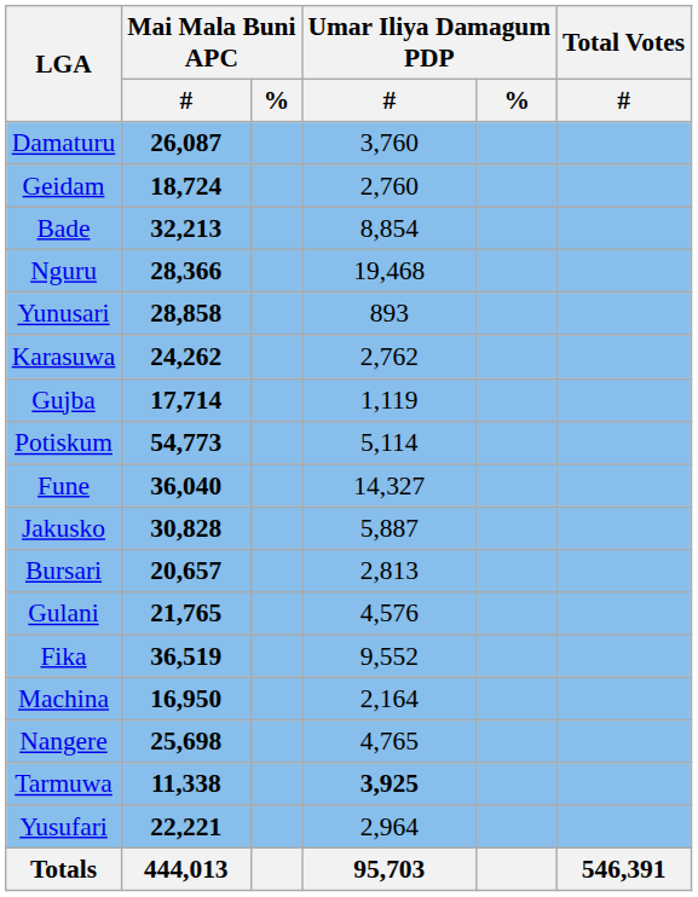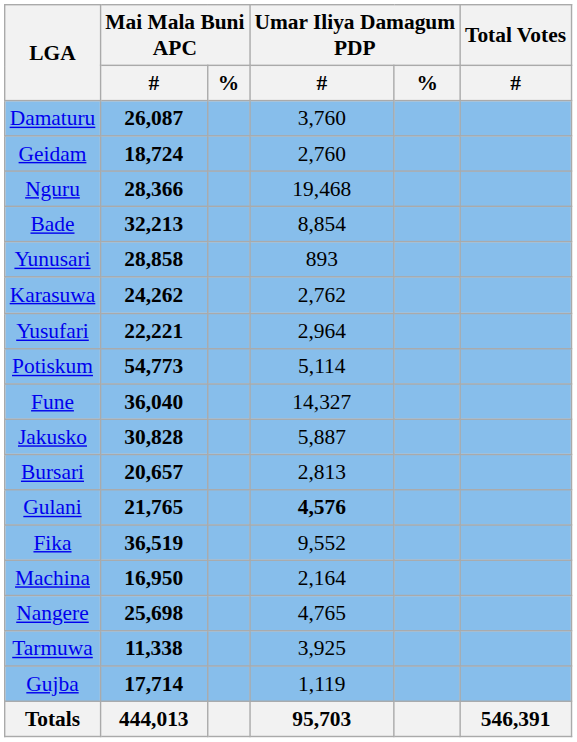 <table class="wikitable sortable" style=" font-size: 95%">
 <tr>
 <th rowspan="2">LGA</th>
 <th colspan="2">Mai Mala Buni<br>APC</th>
 <th colspan="2">Umar Iliya Damagum<br>PDP</th>
 <th>Total Votes</th>
 </tr>
 <tr>
 <th>#</th>
 <th>%</th>
 <th>#</th>
 <th>%</th>
 <th>#</th>
 </tr>
 <tr>
 <td bgcolor=#87BEEB align="center"><a href='#'>Damaturu</a></td>
 <td bgcolor=#87BEEB align="center"><strong>26,087</strong></td>
 <td bgcolor=#87BEEB align="center"></td>
 <td bgcolor=#87BEEB align="center">3,760</td>
 <td bgcolor=#87BEEB align="center"></td>
 <td bgcolor=#87BEEB align="center"></td>
 </tr>
 <tr>
 <td bgcolor=#87BEEB align="center"><a href='#'>Geidam</a></td>
 <td bgcolor=#87BEEB align="center"><strong>18,724</strong></td>
 <td bgcolor=#87BEEB align="center"></td>
 <td bgcolor=#87BEEB align="center">2,760</td>
 <td bgcolor=#87BEEB align="center"></td>
 <td bgcolor=#87BEEB align="center"></td>
 </tr>
 <tr>
+<td bgcolor=#87BEEB align="center"><a href='#'>Nguru</a></td>
+<td bgcolor=#87BEEB align="center"><strong>28,366</strong></td>
+<td bgcolor=#87BEEB align="center"></td>
+<td bgcolor=#87BEEB align="center">19,468</td>
+<td bgcolor=#87BEEB align="center"></td>
+<td bgcolor=#87BEEB align="center"></td>
+</tr>
+<tr>
 <td bgcolor=#87BEEB align="center"><a href='#'>Bade</a></td>
 <td bgcolor=#87BEEB align="center"><strong>32,213</strong></td>
 <td bgcolor=#87BEEB align="center"></td>
 <td bgcolor=#87BEEB align="center">8,854</td>
-<td bgcolor=#87BEEB align="center"></td>
-<td bgcolor=#87BEEB align="center"></td>
-</tr>
-<tr>
-<td bgcolor=#87BEEB align="center"><a href='#'>Nguru</a></td>
-<td bgcolor=#87BEEB align="center"><strong>28,366</strong></td>
-<td bgcolor=#87BEEB align="center"></td>
-<td bgcolor=#87BEEB align="center">19,468</td>
 <td bgcolor=#87BEEB align="center"></td>
 <td bgcolor=#87BEEB align="center"></td>
 </tr>
 <tr>
 <td bgcolor=#87BEEB align="center"><a href='#'>Yunusari</a></td>
 <td bgcolor=#87BEEB align="center"><strong>28,858</strong></td>
 <td bgcolor=#87BEEB align="center"></td>
 <td bgcolor=#87BEEB align="center">893</td>
 <td bgcolor=#87BEEB align="center"></td>
 <td bgcolor=#87BEEB align="center"></td>
 </tr>
 <tr>
 <td bgcolor=#87BEEB align="center"><a href='#'>Karasuwa</a></td>
 <td bgcolor=#87BEEB align="center"><strong>24,262</strong></td>
 <td bgcolor=#87BEEB align="center"></td>
 <td bgcolor=#87BEEB align="center">2,762</td>
 <td bgcolor=#87BEEB align="center"></td>
 <td bgcolor=#87BEEB align="center"></td>
 </tr>
 <tr>
-<td bgcolor=#87BEEB align="center"><a href='#'>Gujba</a></td>
-<td bgcolor=#87BEEB align="center"><strong>17,714</strong></td>
+<td bgcolor=#87BEEB align="center"><a href='#'>Yusufari</a></td>
+<td bgcolor=#87BEEB align="center"><strong>22,221</strong></td>
 <td bgcolor=#87BEEB align="center"></td>
-<td bgcolor=#87BEEB align="center">1,119</td>
+<td bgcolor=#87BEEB align="center">2,964</td>
 <td bgcolor=#87BEEB align="center"></td>
 <td bgcolor=#87BEEB align="center"></td>
 </tr>
 <tr>
 <td bgcolor=#87BEEB align="center"><a href='#'>Potiskum</a></td>
 <td bgcolor=#87BEEB align="center"><strong>54,773</strong></td>
 <td bgcolor=#87BEEB align="center"></td>
 <td bgcolor=#87BEEB align="center">5,114</td>
 <td bgcolor=#87BEEB align="center"></td>
 <td bgcolor=#87BEEB align="center"></td>
 </tr>
 <tr>
 <td bgcolor=#87BEEB align="center"><a href='#'>Fune</a></td>
 <td bgcolor=#87BEEB align="center"><strong>36,040</strong></td>
 <td bgcolor=#87BEEB align="center"></td>
 <td bgcolor=#87BEEB align="center">14,327</td>
 <td bgcolor=#87BEEB align="center"></td>
 <td bgcolor=#87BEEB align="center"></td>
 </tr>
 <tr>
 <td bgcolor=#87BEEB align="center"><a href='#'>Jakusko</a></td>
 <td bgcolor=#87BEEB align="center"><strong>30,828</strong></td>
 <td bgcolor=#87BEEB align="center"></td>
 <td bgcolor=#87BEEB align="center">5,887</td>
 <td bgcolor=#87BEEB align="center"></td>
 <td bgcolor=#87BEEB align="center"></td>
 </tr>
 <tr>
 <td bgcolor=#87BEEB align="center"><a href='#'>Bursari</a></td>
 <td bgcolor=#87BEEB align="center"><strong>20,657</strong></td>
 <td bgcolor=#87BEEB align="center"></td>
 <td bgcolor=#87BEEB align="center">2,813</td>
 <td bgcolor=#87BEEB align="center"></td>
 <td bgcolor=#87BEEB align="center"></td>
 </tr>
 <tr>
 <td bgcolor=#87BEEB align="center"><a href='#'>Gulani</a></td>
 <td bgcolor=#87BEEB align="center"><strong>21,765</strong></td>
 <td bgcolor=#87BEEB align="center"></td>
-<td bgcolor=#87BEEB align="center">4,576</td>
+<td bgcolor=#87BEEB align="center"><strong>4,576</strong></td>
 <td bgcolor=#87BEEB align="center"></td>
 <td bgcolor=#87BEEB align="center"></td>
 </tr>
 <tr>
 <td bgcolor=#87BEEB align="center"><a href='#'>Fika</a></td>
 <td bgcolor=#87BEEB align="center"><strong>36,519</strong></td>
 <td bgcolor=#87BEEB align="center"></td>
 <td bgcolor=#87BEEB align="center">9,552</td>
 <td bgcolor=#87BEEB align="center"></td>
 <td bgcolor=#87BEEB align="center"></td>
 </tr>
 <tr>
 <td bgcolor=#87BEEB align="center"><a href='#'>Machina</a></td>
 <td bgcolor=#87BEEB align="center"><strong>16,950</strong></td>
 <td bgcolor=#87BEEB align="center"></td>
 <td bgcolor=#87BEEB align="center">2,164</td>
 <td bgcolor=#87BEEB align="center"></td>
 <td bgcolor=#87BEEB align="center"></td>
 </tr>
 <tr>
 <td bgcolor=#87BEEB align="center"><a href='#'>Nangere</a></td>
 <td bgcolor=#87BEEB align="center"><strong>25,698</strong></td>
 <td bgcolor=#87BEEB align="center"></td>
 <td bgcolor=#87BEEB align="center">4,765</td>
 <td bgcolor=#87BEEB align="center"></td>
 <td bgcolor=#87BEEB align="center"></td>
 </tr>
 <tr>
 <td bgcolor=#87BEEB align="center"><a href='#'>Tarmuwa</a></td>
 <td bgcolor=#87BEEB align="center"><strong>11,338</strong></td>
 <td bgcolor=#87BEEB align="center"></td>
-<td bgcolor=#87BEEB align="center"><strong>3,925</strong></td>
+<td bgcolor=#87BEEB align="center">3,925</td>
 <td bgcolor=#87BEEB align="center"></td>
 <td bgcolor=#87BEEB align="center"></td>
 </tr>
 <tr>
-<td bgcolor=#87BEEB align="center"><a href='#'>Yusufari</a></td>
-<td bgcolor=#87BEEB align="center"><strong>22,221</strong></td>
+<td bgcolor=#87BEEB align="center"><a href='#'>Gujba</a></td>
+<td bgcolor=#87BEEB align="center"><strong>17,714</strong></td>
 <td bgcolor=#87BEEB align="center"></td>
-<td bgcolor=#87BEEB align="center">2,964</td>
+<td bgcolor=#87BEEB align="center">1,119</td>
 <td bgcolor=#87BEEB align="center"></td>
 <td bgcolor=#87BEEB align="center"></td>
 </tr>
 <tr>
 <th>Totals</th>
 <th><strong>444,013</strong></th>
 <th></th>
 <th><strong>95,703</strong></th>
 <th></th>
 <th>546,391</th>
 </tr>
 </table>
